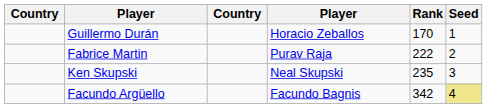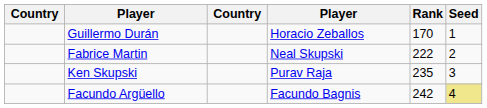 <table class="sortable wikitable">
 <tr>
 <th width="70">Country</th>
 <th width="175">Player</th>
 <th width="70">Country</th>
 <th width="175">Player</th>
 <th>Rank</th>
 <th>Seed</th>
 </tr>
 <tr>
 <td></td>
 <td><a href='#'>Guillermo Durán</a></td>
 <td></td>
 <td><a href='#'>Horacio Zeballos</a></td>
 <td>170</td>
 <td>1</td>
 </tr>
 <tr>
 <td></td>
 <td><a href='#'>Fabrice Martin</a></td>
 <td></td>
-<td><a href='#'>Purav Raja</a></td>
+<td><a href='#'>Neal Skupski</a></td>
 <td>222</td>
 <td>2</td>
 </tr>
 <tr>
 <td></td>
 <td><a href='#'>Ken Skupski</a></td>
 <td></td>
-<td><a href='#'>Neal Skupski</a></td>
+<td><a href='#'>Purav Raja</a></td>
 <td>235</td>
 <td>3</td>
 </tr>
 <tr>
 <td></td>
 <td><a href='#'>Facundo Argüello</a></td>
 <td></td>
 <td><a href='#'>Facundo Bagnis</a></td>
-<td>342</td>
+<td>242</td>
 <td style="background: khaki;">4</td>
 </tr>
 </table>
